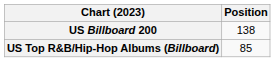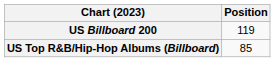 <table class="wikitable sortable plainrowheaders" style="text-align:center">
 <tr>
 <th scope="col">Chart (2023)</th>
 <th scope="col">Position</th>
 </tr>
 <tr>
 <th scope="row">US <em>Billboard</em> 200</th>
-<td>138</td>
+<td>119</td>
 </tr>
 <tr>
 <th scope="row">US Top R&B/Hip-Hop Albums (<em>Billboard</em>)</th>
 <td>85</td>
 </tr>
 </table>
